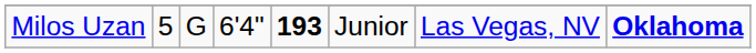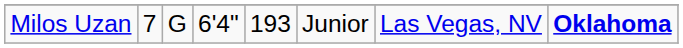 <table class="wikitable sortable" style="text-align: center">
 <tr align=center>
 </tr>
 <tr>
 <td><a href='#'>Milos Uzan</a></td>
-<td>5</td>
+<td>7</td>
 <td>G</td>
 <td>6'4"</td>
-<td><strong>193</strong></td>
+<td>193</td>
 <td>Junior</td>
 <td><a href='#'>Las Vegas, NV</a></td>
 <td><strong><a href='#'>Oklahoma</a></strong></td>
 </tr>
 </table>
